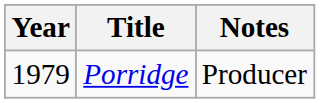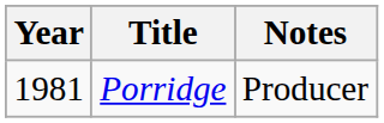 <table class="wikitable">
 <tr>
 <th>Year</th>
 <th>Title</th>
 <th>Notes</th>
 </tr>
 <tr>
-<td>1979</td>
+<td>1981</td>
 <td><em><a href='#'>Porridge</a></em></td>
 <td>Producer</td>
 </tr>
 </table>
